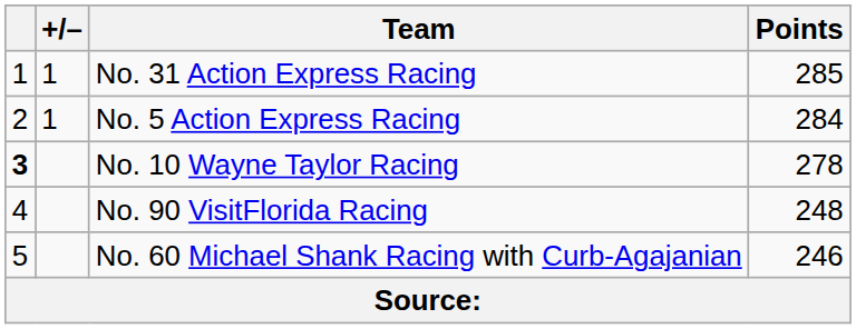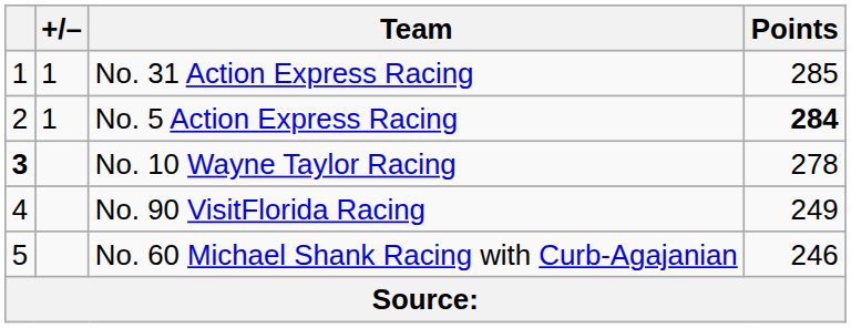 <table class="wikitable" style="font-size: 95%;">
 <tr>
 <th scope="col"></th>
 <th scope="col">+/–</th>
 <th scope="col">Team</th>
 <th scope="col">Points</th>
 </tr>
 <tr>
 <td align=center>1</td>
 <td align="left"> 1</td>
 <td> No. 31 <a href='#'>Action Express Racing</a></td>
 <td align=right>285</td>
 </tr>
 <tr>
 <td align=center>2</td>
 <td align="left"> 1</td>
 <td> No. 5 <a href='#'>Action Express Racing</a></td>
-<td align=right>284</td>
+<td align=right><strong>284</strong></td>
 </tr>
 <tr>
 <td align=center><strong>3</strong></td>
 <td align="left"></td>
 <td> No. 10 <a href='#'>Wayne Taylor Racing</a></td>
 <td align=right>278</td>
 </tr>
 <tr>
 <td align=center>4</td>
 <td align="left"></td>
 <td> No. 90 <a href='#'>VisitFlorida Racing</a></td>
-<td align=right>248</td>
+<td align=right>249</td>
 </tr>
 <tr>
 <td align=center>5</td>
 <td align="left"></td>
 <td> No. 60 <a href='#'>Michael Shank Racing</a> with <a href='#'>Curb-Agajanian</a></td>
 <td align=right>246</td>
 </tr>
 <tr>
 <th colspan=5>Source:</th>
 </tr>
 </table>
